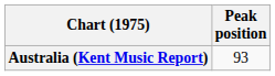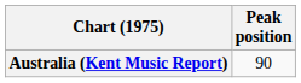 <table class="wikitable plainrowheaders" style="text-align:center">
 <tr>
 <th>Chart (1975)</th>
 <th>Peak<br>position</th>
 </tr>
 <tr>
 <th scope="row">Australia (<a href='#'>Kent Music Report</a>)</th>
-<td>93</td>
+<td>90</td>
 </tr>
 </table>
